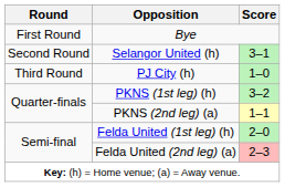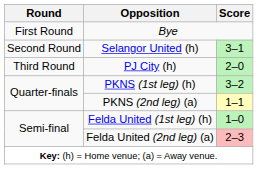 <table class="wikitable" style="text-align:center">
 <tr>
 <th>Round</th>
 <th>Opposition</th>
 <th>Score</th>
 </tr>
 <tr>
 <td>First Round</td>
 <td colspan=2><em>Bye</em></td>
 </tr>
 <tr>
 <td>Second Round</td>
 <td><a href='#'>Selangor United</a> (h)</td>
 <td style="background:#BBF3BB;">3–1</td>
 </tr>
 <tr>
 <td>Third Round</td>
 <td><a href='#'>PJ City</a> (h)</td>
-<td style="background:#BBF3BB;">1–0</td>
+<td style="background:#BBF3BB;">2–0</td>
 </tr>
 <tr>
 <td rowspan="2">Quarter-finals</td>
 <td><a href='#'>PKNS</a> <em>(1st leg)</em> (h)</td>
 <td style="background:#BBF3BB;">3–2 </td>
 </tr>
 <tr>
 <td>PKNS <em>(2nd leg)</em> (a)</td>
 <td style="background:#FFFFBB;">1–1</td>
 </tr>
 <tr>
 <td rowspan="2">Semi-final</td>
 <td><a href='#'>Felda United</a> <em>(1st leg)</em> (h)</td>
-<td style="background:#BBF3BB;">2–0</td>
+<td style="background:#BBF3BB;">1–0</td>
 </tr>
 <tr>
 <td>Felda United <em>(2nd leg)</em> (a)</td>
 <td style="background:#FFBBBB;">2–3</td>
 </tr>
 <tr>
 <td colspan="4" style="background-color:white"><small><strong>Key:</strong> (h) = Home venue; (a) = Away venue.</small></td>
 </tr>
 </table>
